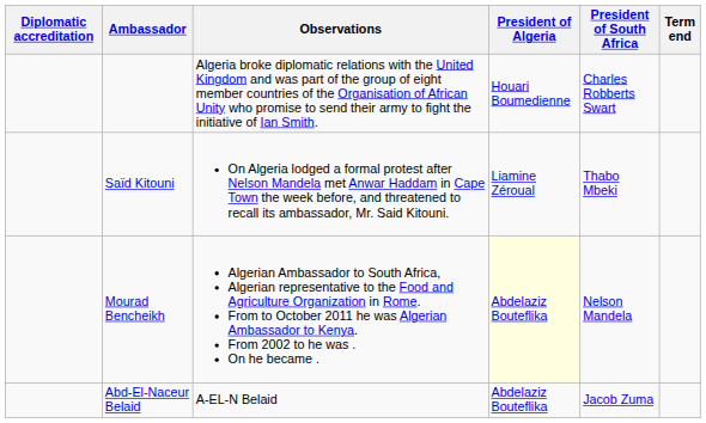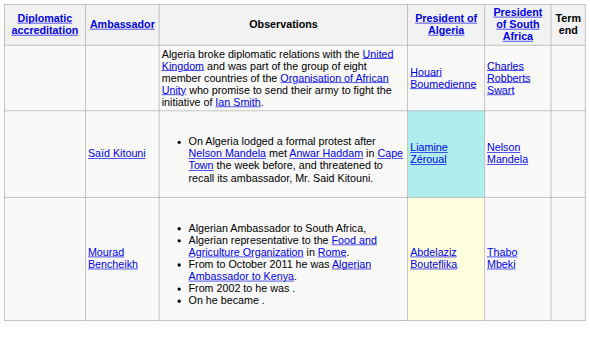 <table class="wikitable sortable">
 <tr>
 <th><a href='#'>Diplomatic accreditation</a></th>
 <th><a href='#'>Ambassador</a></th>
 <th>Observations</th>
 <th><a href='#'>President of Algeria</a></th>
 <th><a href='#'>President of South Africa</a></th>
 <th>Term end</th>
 </tr>
 <tr>
 <td></td>
 <td></td>
 <td>Algeria broke diplomatic relations with the <a href='#'>United Kingdom</a> and was part of the group of eight member countries of the <a href='#'>Organisation of African Unity</a> who promise to send their army to fight the initiative of <a href='#'>Ian Smith</a>.</td>
 <td><a href='#'>Houari Boumedienne</a></td>
 <td><a href='#'>Charles Robberts Swart</a></td>
 <td></td>
 </tr>
 <tr>
 <td></td>
 <td><a href='#'>Saïd Kitouni</a></td>
 <td><br><ul><li>On  Algeria lodged a formal protest after <a href='#'>Nelson Mandela</a> met <a href='#'>Anwar Haddam</a> in <a href='#'>Cape Town</a> the week before, and threatened to recall its ambassador, Mr. Said Kitouni.</li></ul></td>
-<td><a href='#'>Liamine Zéroual</a></td>
-<td><a href='#'>Thabo Mbeki</a></td>
+<td style="background: paleturquoise;"><a href='#'>Liamine Zéroual</a></td>
+<td><a href='#'>Nelson Mandela</a></td>
 <td></td>
 </tr>
 <tr>
 <td></td>
 <td><a href='#'>Mourad Bencheikh</a></td>
 <td><br><ul><li>Algerian Ambassador to South Africa,</li><li>Algerian representative to the <a href='#'>Food and Agriculture Organization</a> in <a href='#'>Rome</a>.</li><li>From  to October 2011 he was <a href='#'>Algerian Ambassador to Kenya</a>.</li><li>From 2002 to  he was .</li><li>On  he became .</li></ul></td>
 <td style="background: lightyellow;"><a href='#'>Abdelaziz Bouteflika</a></td>
-<td><a href='#'>Nelson Mandela</a></td>
-<td></td>
-</tr>
-<tr>
-<td></td>
-<td><a href='#'>Abd-El-Naceur Belaid</a></td>
-<td>A-EL-N Belaid</td>
-<td><a href='#'>Abdelaziz Bouteflika</a></td>
-<td><a href='#'>Jacob Zuma</a></td>
+<td><a href='#'>Thabo Mbeki</a></td>
 <td></td>
 </tr>
 </table>
